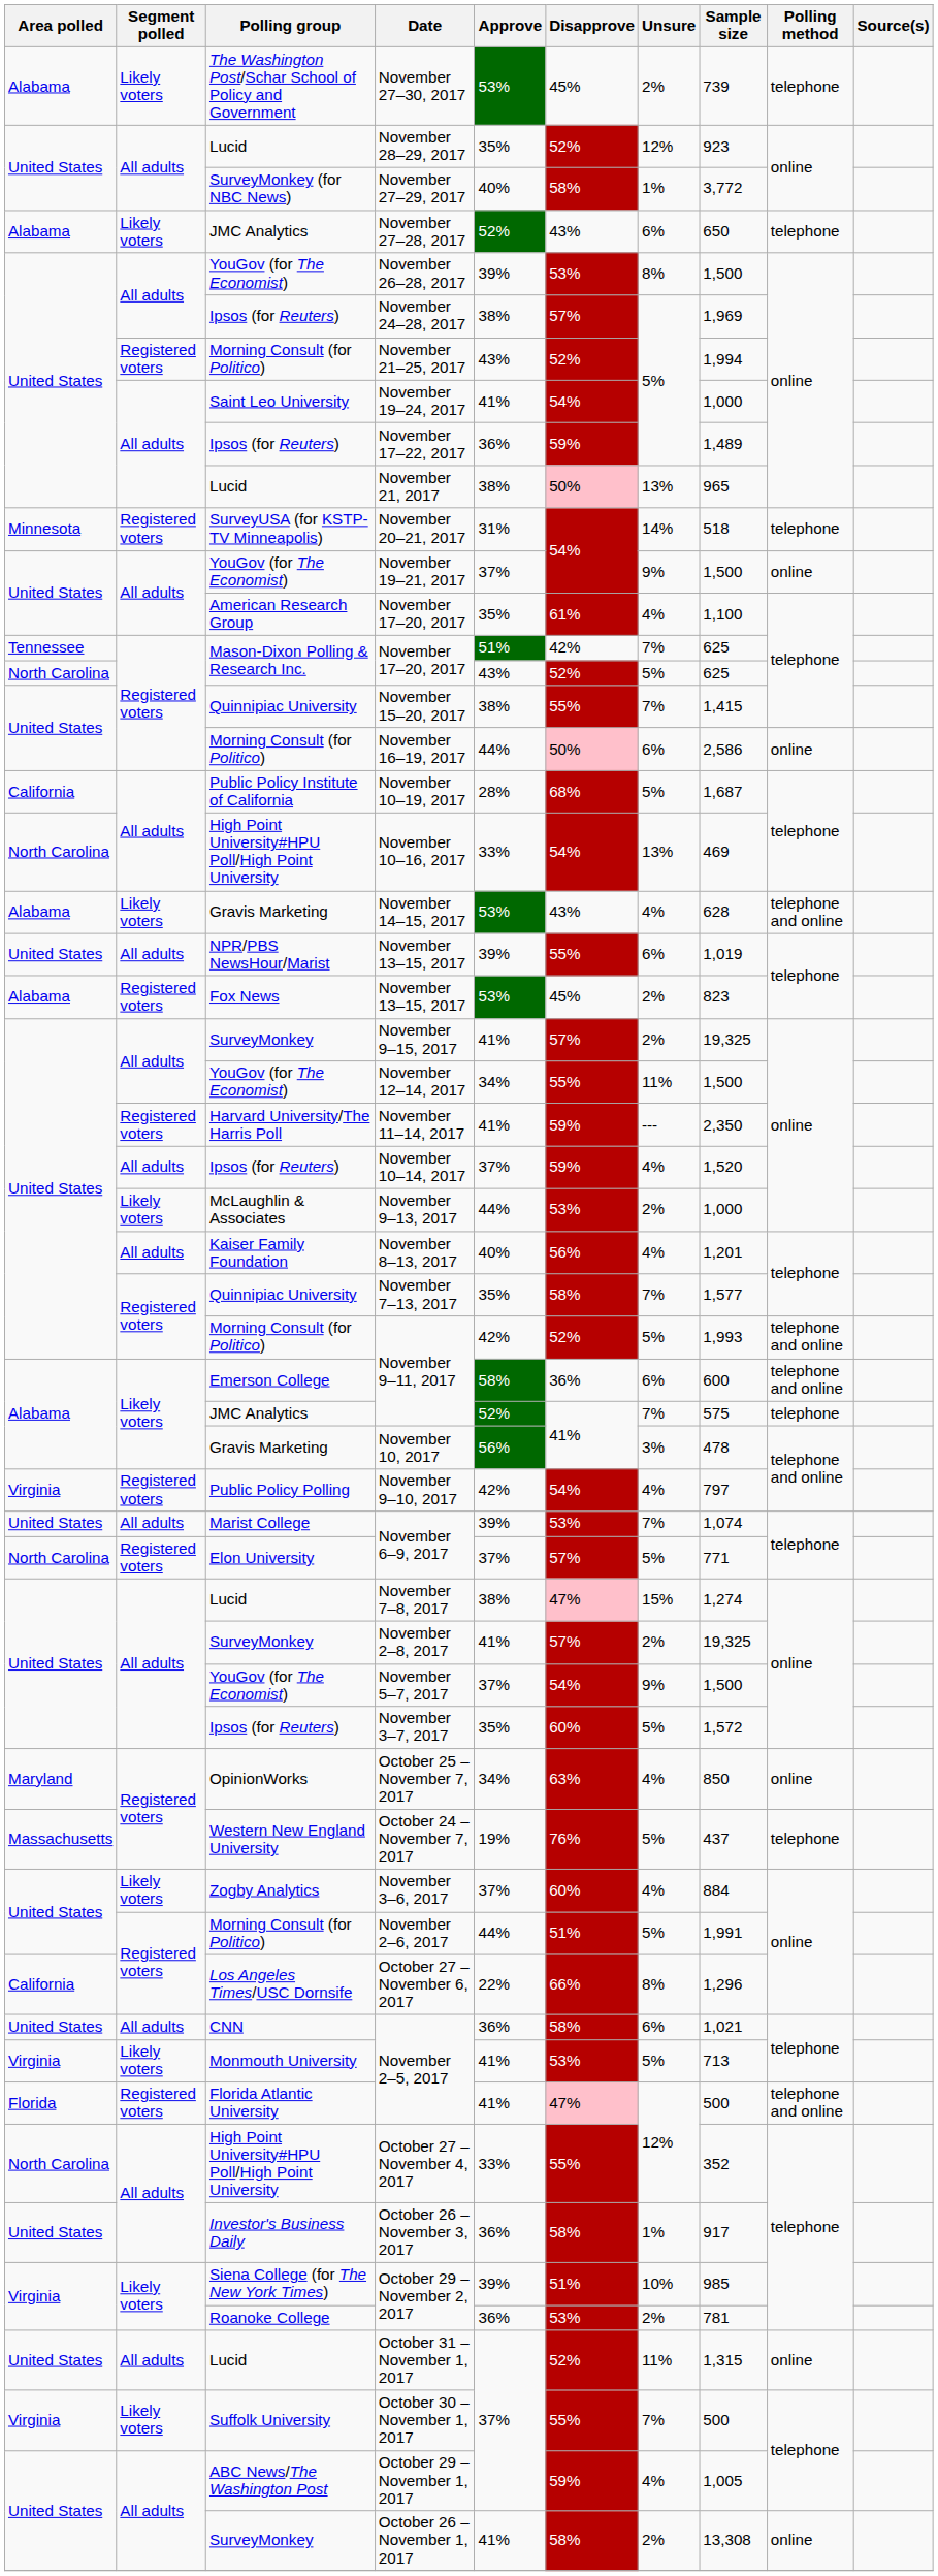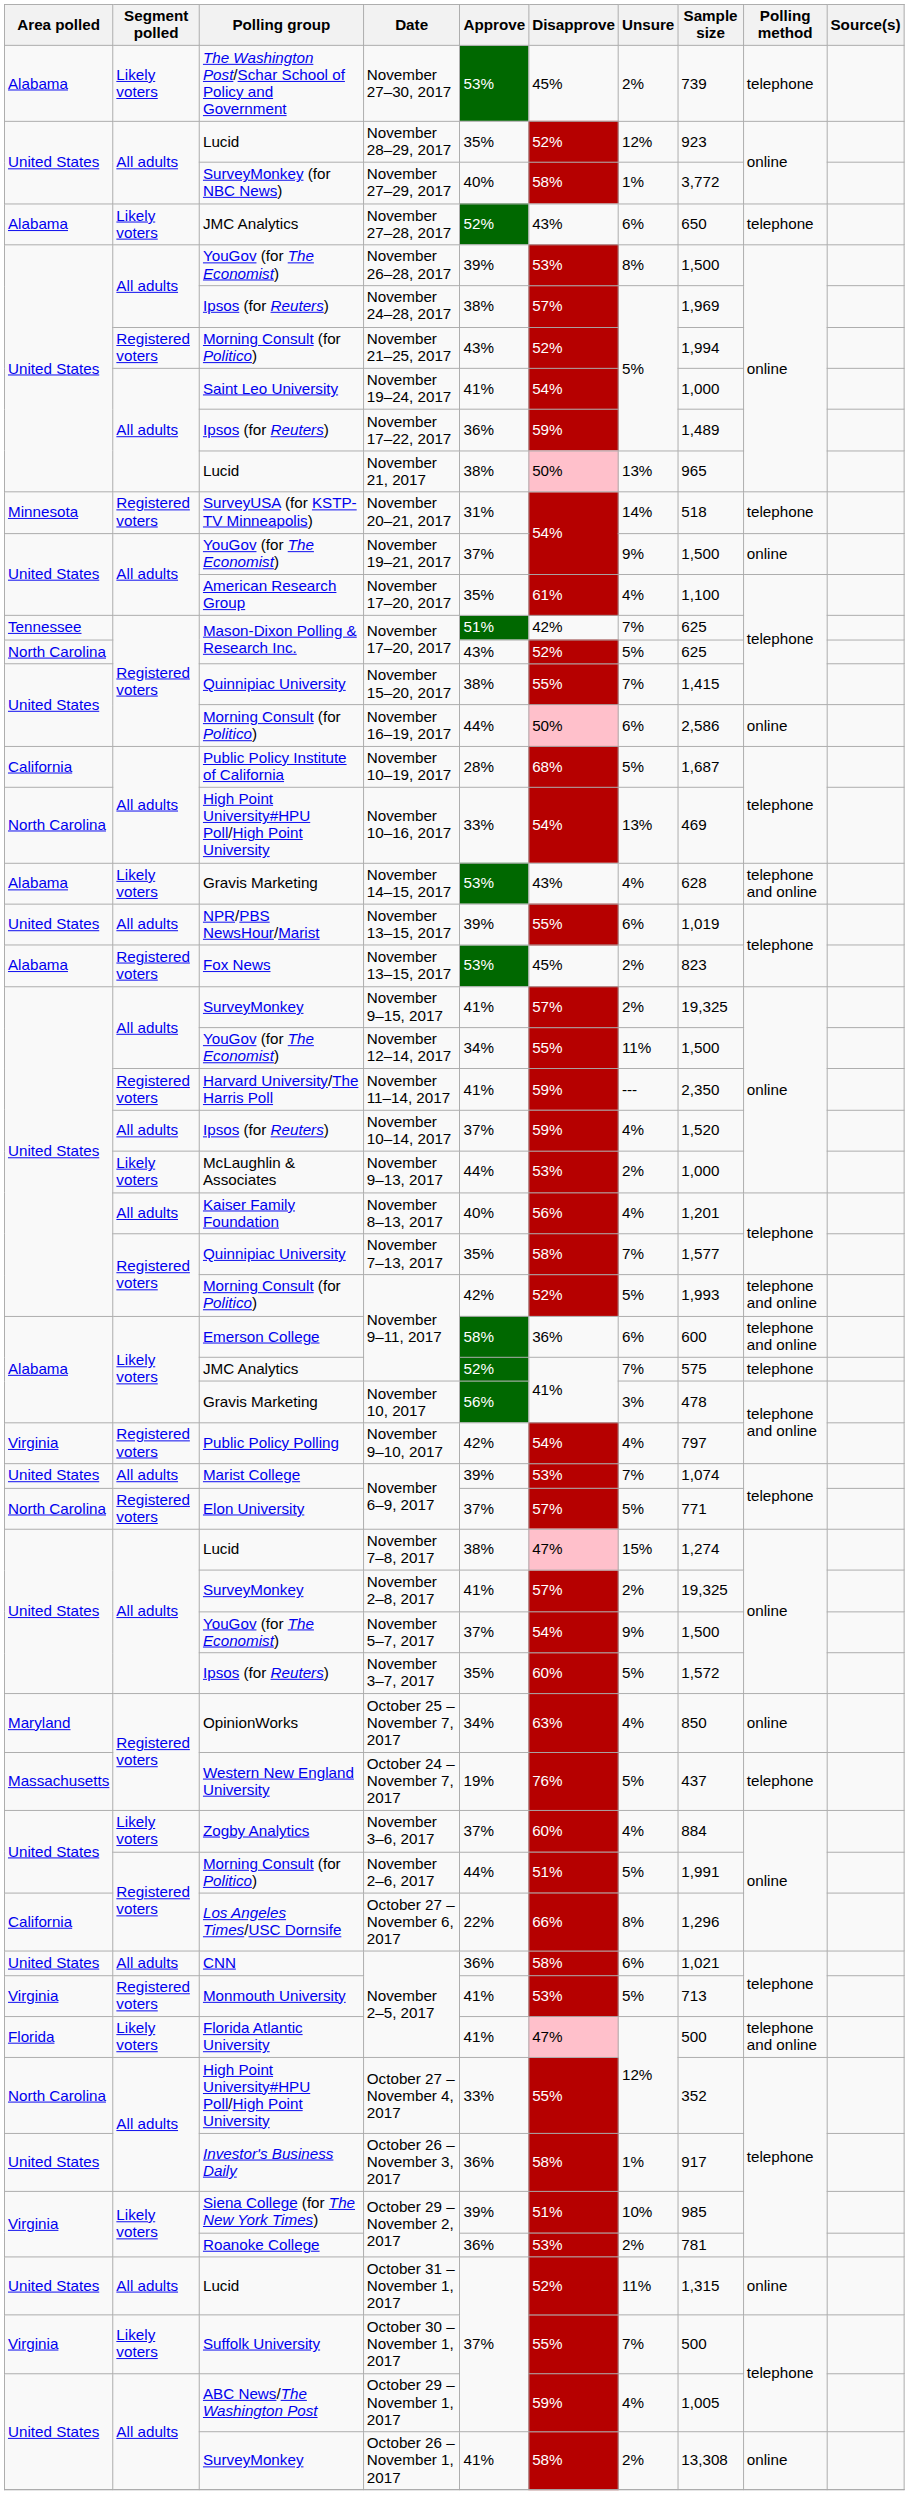 <table class="wikitable sortable" style="width: 75%">
 <tr>
 <th>Area polled</th>
 <th>Segment polled</th>
 <th>Polling group</th>
 <th>Date</th>
 <th>Approve</th>
 <th>Disapprove</th>
 <th>Unsure</th>
 <th>Sample size</th>
 <th>Polling method</th>
 <th>Source(s)</th>
 </tr>
 <tr>
 <td> <a href='#'>Alabama</a></td>
 <td><a href='#'>Likely voters</a></td>
 <td><em><a href='#'>The Washington Post</a></em>/<a href='#'>Schar School of Policy and Government</a></td>
 <td>November 27–30, 2017</td>
 <td style="background:#006800; color: white">53%</td>
 <td>45%</td>
 <td>2%</td>
 <td>739</td>
 <td>telephone</td>
 <td></td>
 </tr>
 <tr>
 <td rowspan="2"> <a href='#'>United States</a></td>
 <td rowspan="2"><a href='#'>All adults</a></td>
 <td>Lucid</td>
 <td>November 28–29, 2017</td>
 <td>35%</td>
 <td style="background:#B60000; color: white">52%</td>
 <td>12%</td>
 <td>923</td>
 <td rowspan="2">online</td>
 <td></td>
 </tr>
 <tr>
 <td><a href='#'>SurveyMonkey</a> (for <a href='#'>NBC News</a>)</td>
 <td>November 27–29, 2017</td>
 <td>40%</td>
 <td style="background:#B60000; color: white">58%</td>
 <td>1%</td>
 <td>3,772</td>
 <td></td>
 </tr>
 <tr>
 <td> <a href='#'>Alabama</a></td>
 <td><a href='#'>Likely voters</a></td>
 <td>JMC Analytics</td>
 <td>November 27–28, 2017</td>
 <td style="background:#006800; color: white">52%</td>
 <td>43%</td>
 <td>6%</td>
 <td>650</td>
 <td>telephone</td>
 <td></td>
 </tr>
 <tr>
 <td rowspan="6"> <a href='#'>United States</a></td>
 <td rowspan="2"><a href='#'>All adults</a></td>
 <td><a href='#'>YouGov</a> (for <em><a href='#'>The Economist</a></em>)</td>
 <td>November 26–28, 2017</td>
 <td>39%</td>
 <td style="background:#B60000; color: white">53%</td>
 <td>8%</td>
 <td>1,500</td>
 <td rowspan="6">online</td>
 <td></td>
 </tr>
 <tr>
 <td><a href='#'>Ipsos</a> (for <em><a href='#'>Reuters</a></em>)</td>
 <td>November 24–28, 2017</td>
 <td>38%</td>
 <td style="background:#B60000; color: white">57%</td>
 <td rowspan="4">5%</td>
 <td>1,969</td>
 <td></td>
 </tr>
 <tr>
 <td><a href='#'>Registered voters</a></td>
 <td><a href='#'>Morning Consult</a> (for <em><a href='#'>Politico</a></em>)</td>
 <td>November 21–25, 2017</td>
 <td>43%</td>
 <td style="background:#B60000; color: white">52%</td>
 <td>1,994</td>
 <td></td>
 </tr>
 <tr>
 <td rowspan="3"><a href='#'>All adults</a></td>
 <td><a href='#'>Saint Leo University</a></td>
 <td>November 19–24, 2017</td>
 <td>41%</td>
 <td style="background:#B60000; color: white">54%</td>
 <td>1,000</td>
 <td></td>
 </tr>
 <tr>
 <td><a href='#'>Ipsos</a> (for <em><a href='#'>Reuters</a></em>)</td>
 <td>November 17–22, 2017</td>
 <td>36%</td>
 <td style="background:#B60000; color: white">59%</td>
 <td>1,489</td>
 <td></td>
 </tr>
 <tr>
 <td>Lucid</td>
 <td>November 21, 2017</td>
 <td>38%</td>
 <td style="background: pink; color: black">50%</td>
 <td>13%</td>
 <td>965</td>
 <td></td>
 </tr>
 <tr>
 <td> <a href='#'>Minnesota</a></td>
 <td><a href='#'>Registered voters</a></td>
 <td><a href='#'>SurveyUSA</a> (for <a href='#'>KSTP-TV Minneapolis</a>)</td>
 <td>November 20–21, 2017</td>
 <td>31%</td>
 <td rowspan="2" style="background:#B60000; color: white">54%</td>
 <td>14%</td>
 <td>518</td>
 <td>telephone</td>
 <td></td>
 </tr>
 <tr>
 <td rowspan="2"> <a href='#'>United States</a></td>
 <td rowspan="2"><a href='#'>All adults</a></td>
 <td><a href='#'>YouGov</a> (for <em><a href='#'>The Economist</a></em>)</td>
 <td>November 19–21, 2017</td>
 <td>37%</td>
 <td>9%</td>
 <td>1,500</td>
 <td>online</td>
 <td></td>
 </tr>
 <tr>
 <td><a href='#'>American Research Group</a></td>
 <td>November 17–20, 2017</td>
 <td>35%</td>
 <td style="background:#B60000; color: white">61%</td>
 <td>4%</td>
 <td>1,100</td>
 <td rowspan="4">telephone</td>
 <td></td>
 </tr>
 <tr>
 <td> <a href='#'>Tennessee</a></td>
 <td rowspan="4"><a href='#'>Registered voters</a></td>
 <td rowspan="2"><a href='#'>Mason-Dixon Polling & Research Inc.</a></td>
 <td rowspan="2">November 17–20, 2017</td>
 <td style="background:#006800; color: white">51%</td>
 <td>42%</td>
 <td>7%</td>
 <td>625</td>
 <td></td>
 </tr>
 <tr>
 <td> <a href='#'>North Carolina</a></td>
 <td>43%</td>
 <td style="background:#B60000; color: white">52%</td>
 <td>5%</td>
 <td>625</td>
 <td></td>
 </tr>
 <tr>
 <td rowspan="2"> <a href='#'>United States</a></td>
 <td><a href='#'>Quinnipiac University</a></td>
 <td>November 15–20, 2017</td>
 <td>38%</td>
 <td style="background:#B60000; color: white">55%</td>
 <td>7%</td>
 <td>1,415</td>
 <td></td>
 </tr>
 <tr>
 <td><a href='#'>Morning Consult</a> (for <em><a href='#'>Politico</a></em>)</td>
 <td>November 16–19, 2017</td>
 <td>44%</td>
 <td style="background: pink; color: black">50%</td>
 <td>6%</td>
 <td>2,586</td>
 <td>online</td>
 <td></td>
 </tr>
 <tr>
 <td> <a href='#'>California</a></td>
 <td rowspan="2"><a href='#'>All adults</a></td>
 <td><a href='#'>Public Policy Institute of California</a></td>
 <td>November 10–19, 2017</td>
 <td>28%</td>
 <td style="background:#B60000; color: white">68%</td>
 <td>5%</td>
 <td>1,687</td>
 <td rowspan="2">telephone</td>
 <td></td>
 </tr>
 <tr>
 <td> <a href='#'>North Carolina</a></td>
 <td><a href='#'>High Point University#HPU Poll</a>/<a href='#'>High Point University</a></td>
 <td>November 10–16, 2017</td>
 <td>33%</td>
 <td style="background:#B60000; color: white">54%</td>
 <td>13%</td>
 <td>469</td>
 <td></td>
 </tr>
 <tr>
 <td> <a href='#'>Alabama</a></td>
 <td><a href='#'>Likely voters</a></td>
 <td>Gravis Marketing</td>
 <td>November 14–15, 2017</td>
 <td style="background:#006800; color: white">53%</td>
 <td>43%</td>
 <td>4%</td>
 <td>628</td>
 <td>telephone and online</td>
 <td></td>
 </tr>
 <tr>
 <td> <a href='#'>United States</a></td>
 <td><a href='#'>All adults</a></td>
 <td><a href='#'>NPR</a>/<a href='#'>PBS NewsHour</a>/<a href='#'>Marist</a></td>
 <td>November 13–15, 2017</td>
 <td>39%</td>
 <td style="background:#B60000; color: white">55%</td>
 <td>6%</td>
 <td>1,019</td>
 <td rowspan="2">telephone</td>
 <td></td>
 </tr>
 <tr>
 <td> <a href='#'>Alabama</a></td>
 <td><a href='#'>Registered voters</a></td>
 <td><a href='#'>Fox News</a></td>
 <td>November 13–15, 2017</td>
 <td style="background:#006800; color: white">53%</td>
 <td>45%</td>
 <td>2%</td>
 <td>823</td>
 <td></td>
 </tr>
 <tr>
 <td rowspan="8"> <a href='#'>United States</a></td>
 <td rowspan="2"><a href='#'>All adults</a></td>
 <td><a href='#'>SurveyMonkey</a></td>
 <td>November 9–15, 2017</td>
 <td>41%</td>
 <td style="background:#B60000; color: white">57%</td>
 <td>2%</td>
 <td>19,325</td>
 <td rowspan="5">online</td>
 <td></td>
 </tr>
 <tr>
 <td><a href='#'>YouGov</a> (for <em><a href='#'>The Economist</a></em>)</td>
 <td>November 12–14, 2017</td>
 <td>34%</td>
 <td style="background:#B60000; color: white">55%</td>
 <td>11%</td>
 <td>1,500</td>
 <td></td>
 </tr>
 <tr>
 <td><a href='#'>Registered voters</a></td>
 <td><a href='#'>Harvard University</a>/<a href='#'>The Harris Poll</a></td>
 <td>November 11–14, 2017</td>
 <td>41%</td>
 <td style="background:#B60000; color: white">59%</td>
 <td>---</td>
 <td>2,350</td>
 <td></td>
 </tr>
 <tr>
 <td><a href='#'>All adults</a></td>
 <td><a href='#'>Ipsos</a> (for <em><a href='#'>Reuters</a></em>)</td>
 <td>November 10–14, 2017</td>
 <td>37%</td>
 <td style="background:#B60000; color: white">59%</td>
 <td>4%</td>
 <td>1,520</td>
 <td></td>
 </tr>
 <tr>
 <td><a href='#'>Likely voters</a></td>
 <td>McLaughlin & Associates</td>
 <td>November 9–13, 2017</td>
 <td>44%</td>
 <td style="background:#B60000; color: white">53%</td>
 <td>2%</td>
 <td>1,000</td>
 <td></td>
 </tr>
 <tr>
 <td><a href='#'>All adults</a></td>
 <td><a href='#'>Kaiser Family Foundation</a></td>
 <td>November 8–13, 2017</td>
 <td>40%</td>
 <td style="background:#B60000; color: white">56%</td>
 <td>4%</td>
 <td>1,201</td>
 <td rowspan="2">telephone</td>
 <td></td>
 </tr>
 <tr>
 <td rowspan="2"><a href='#'>Registered voters</a></td>
 <td><a href='#'>Quinnipiac University</a></td>
 <td>November 7–13, 2017</td>
 <td>35%</td>
 <td style="background:#B60000; color: white">58%</td>
 <td>7%</td>
 <td>1,577</td>
 <td></td>
 </tr>
 <tr>
 <td><a href='#'>Morning Consult</a> (for <em><a href='#'>Politico</a></em>)</td>
 <td rowspan="3">November 9–11, 2017</td>
 <td>42%</td>
 <td style="background:#B60000; color: white">52%</td>
 <td>5%</td>
 <td>1,993</td>
 <td>telephone and online</td>
 <td></td>
 </tr>
 <tr>
 <td rowspan="3"> <a href='#'>Alabama</a></td>
 <td rowspan="3"><a href='#'>Likely voters</a></td>
 <td><a href='#'>Emerson College</a></td>
 <td style="background:#006800; color: white">58%</td>
 <td>36%</td>
 <td>6%</td>
 <td>600</td>
 <td>telephone and online</td>
 <td></td>
 </tr>
 <tr>
 <td>JMC Analytics</td>
 <td style="background:#006800; color: white">52%</td>
 <td rowspan="2">41%</td>
 <td>7%</td>
 <td>575</td>
 <td>telephone</td>
 <td></td>
 </tr>
 <tr>
 <td>Gravis Marketing</td>
 <td>November 10, 2017</td>
 <td style="background:#006800; color: white">56%</td>
 <td>3%</td>
 <td>478</td>
 <td rowspan="2">telephone and online</td>
 <td></td>
 </tr>
 <tr>
 <td> <a href='#'>Virginia</a></td>
 <td><a href='#'>Registered voters</a></td>
 <td><a href='#'>Public Policy Polling</a></td>
 <td>November 9–10, 2017</td>
 <td>42%</td>
 <td style="background:#B60000; color: white">54%</td>
 <td>4%</td>
 <td>797</td>
 <td></td>
 </tr>
 <tr>
 <td> <a href='#'>United States</a></td>
 <td><a href='#'>All adults</a></td>
 <td><a href='#'>Marist College</a></td>
 <td rowspan="2">November 6–9, 2017</td>
 <td>39%</td>
 <td style="background:#B60000; color: white">53%</td>
 <td>7%</td>
 <td>1,074</td>
 <td rowspan="2">telephone</td>
 <td></td>
 </tr>
 <tr>
 <td> <a href='#'>North Carolina</a></td>
 <td><a href='#'>Registered voters</a></td>
 <td><a href='#'>Elon University</a></td>
 <td>37%</td>
 <td style="background:#B60000; color: white">57%</td>
 <td>5%</td>
 <td>771</td>
 <td></td>
 </tr>
 <tr>
 <td rowspan="4"> <a href='#'>United States</a></td>
 <td rowspan="4"><a href='#'>All adults</a></td>
 <td>Lucid</td>
 <td>November 7–8, 2017</td>
 <td>38%</td>
 <td style="background: pink; color: black">47%</td>
 <td>15%</td>
 <td>1,274</td>
 <td rowspan="4">online</td>
 <td></td>
 </tr>
 <tr>
 <td><a href='#'>SurveyMonkey</a></td>
 <td>November 2–8, 2017</td>
 <td>41%</td>
 <td style="background:#B60000; color: white">57%</td>
 <td>2%</td>
 <td>19,325</td>
 <td></td>
 </tr>
 <tr>
 <td><a href='#'>YouGov</a> (for <em><a href='#'>The Economist</a></em>)</td>
 <td>November 5–7, 2017</td>
 <td>37%</td>
 <td style="background:#B60000; color: white">54%</td>
 <td>9%</td>
 <td>1,500</td>
 <td></td>
 </tr>
 <tr>
 <td><a href='#'>Ipsos</a> (for <em><a href='#'>Reuters</a></em>)</td>
 <td>November 3–7, 2017</td>
 <td>35%</td>
 <td style="background:#B60000; color: white">60%</td>
 <td>5%</td>
 <td>1,572</td>
 <td></td>
 </tr>
 <tr>
 <td> <a href='#'>Maryland</a></td>
 <td rowspan="2"><a href='#'>Registered voters</a></td>
 <td>OpinionWorks</td>
 <td>October 25 – November 7, 2017</td>
 <td>34%</td>
 <td style="background:#B60000; color: white">63%</td>
 <td>4%</td>
 <td>850</td>
 <td>online</td>
 <td></td>
 </tr>
 <tr>
 <td> <a href='#'>Massachusetts</a></td>
 <td><a href='#'>Western New England University</a></td>
 <td>October 24 – November 7, 2017</td>
 <td>19%</td>
 <td style="background:#B60000; color: white">76%</td>
 <td>5%</td>
 <td>437</td>
 <td>telephone</td>
 <td></td>
 </tr>
 <tr>
 <td rowspan="2"> <a href='#'>United States</a></td>
 <td><a href='#'>Likely voters</a></td>
 <td><a href='#'>Zogby Analytics</a></td>
 <td>November 3–6, 2017</td>
 <td>37%</td>
 <td style="background:#B60000; color: white">60%</td>
 <td>4%</td>
 <td>884</td>
 <td rowspan="3">online</td>
 <td></td>
 </tr>
 <tr>
 <td rowspan="2"><a href='#'>Registered voters</a></td>
 <td><a href='#'>Morning Consult</a> (for <em><a href='#'>Politico</a></em>)</td>
 <td>November 2–6, 2017</td>
 <td>44%</td>
 <td style="background:#B60000; color: white">51%</td>
 <td>5%</td>
 <td>1,991</td>
 <td></td>
 </tr>
 <tr>
 <td> <a href='#'>California</a></td>
 <td><em><a href='#'>Los Angeles Times</a></em>/<a href='#'>USC Dornsife</a></td>
 <td>October 27 – November 6, 2017</td>
 <td>22%</td>
 <td style="background:#B60000; color: white">66%</td>
 <td>8%</td>
 <td>1,296</td>
 <td></td>
 </tr>
 <tr>
 <td> <a href='#'>United States</a></td>
 <td><a href='#'>All adults</a></td>
 <td><a href='#'>CNN</a></td>
 <td rowspan="3">November 2–5, 2017</td>
 <td>36%</td>
 <td style="background:#B60000; color: white">58%</td>
 <td>6%</td>
 <td>1,021</td>
 <td rowspan="2">telephone</td>
 <td></td>
 </tr>
 <tr>
 <td> <a href='#'>Virginia</a></td>
-<td><a href='#'>Likely voters</a></td>
+<td><a href='#'>Registered voters</a></td>
 <td><a href='#'>Monmouth University</a></td>
 <td>41%</td>
 <td style="background:#B60000; color: white">53%</td>
 <td>5%</td>
 <td>713</td>
 <td></td>
 </tr>
 <tr>
 <td> <a href='#'>Florida</a></td>
-<td><a href='#'>Registered voters</a></td>
+<td><a href='#'>Likely voters</a></td>
 <td><a href='#'>Florida Atlantic University</a></td>
 <td>41%</td>
 <td style="background: pink; color: black">47%</td>
 <td rowspan="2">12%</td>
 <td>500</td>
 <td>telephone and online</td>
 <td></td>
 </tr>
 <tr>
 <td> <a href='#'>North Carolina</a></td>
 <td rowspan="2"><a href='#'>All adults</a></td>
 <td><a href='#'>High Point University#HPU Poll</a>/<a href='#'>High Point University</a></td>
 <td>October 27 – November 4, 2017</td>
 <td>33%</td>
 <td style="background:#B60000; color: white">55%</td>
 <td>352</td>
 <td rowspan="4">telephone</td>
 <td></td>
 </tr>
 <tr>
 <td> <a href='#'>United States</a></td>
 <td><em><a href='#'>Investor's Business Daily</a></em></td>
 <td>October 26 – November 3, 2017</td>
 <td>36%</td>
 <td style="background:#B60000; color: white">58%</td>
 <td>1%</td>
 <td>917</td>
 <td></td>
 </tr>
 <tr>
 <td rowspan="2"> <a href='#'>Virginia</a></td>
 <td rowspan="2"><a href='#'>Likely voters</a></td>
 <td><a href='#'>Siena College</a> (for <em><a href='#'>The New York Times</a></em>)</td>
 <td rowspan="2">October 29 – November 2, 2017</td>
 <td>39%</td>
 <td style="background:#B60000; color: white">51%</td>
 <td>10%</td>
 <td>985</td>
 <td></td>
 </tr>
 <tr>
 <td><a href='#'>Roanoke College</a></td>
 <td>36%</td>
 <td style="background:#B60000; color: white">53%</td>
 <td>2%</td>
 <td>781</td>
 <td></td>
 </tr>
 <tr>
 <td> <a href='#'>United States</a></td>
 <td><a href='#'>All adults</a></td>
 <td>Lucid</td>
 <td>October 31 – November 1, 2017</td>
 <td rowspan="3">37%</td>
 <td style="background:#B60000; color: white">52%</td>
 <td>11%</td>
 <td>1,315</td>
 <td>online</td>
 <td></td>
 </tr>
 <tr>
 <td> <a href='#'>Virginia</a></td>
 <td><a href='#'>Likely voters</a></td>
 <td><a href='#'>Suffolk University</a></td>
 <td>October 30 – November 1, 2017</td>
 <td style="background:#B60000; color: white">55%</td>
 <td>7%</td>
 <td>500</td>
 <td rowspan="2">telephone</td>
 <td></td>
 </tr>
 <tr>
 <td rowspan="2"> <a href='#'>United States</a></td>
 <td rowspan="2"><a href='#'>All adults</a></td>
 <td><a href='#'>ABC News</a>/<em><a href='#'>The Washington Post</a></em></td>
 <td>October 29 – November 1, 2017</td>
 <td style="background:#B60000; color: white">59%</td>
 <td>4%</td>
 <td>1,005</td>
 <td></td>
 </tr>
 <tr>
 <td><a href='#'>SurveyMonkey</a></td>
 <td>October 26 – November 1, 2017</td>
 <td>41%</td>
 <td style="background:#B60000; color: white">58%</td>
 <td>2%</td>
 <td>13,308</td>
 <td>online</td>
 <td></td>
 </tr>
 <tr>
 </tr>
 </table>
